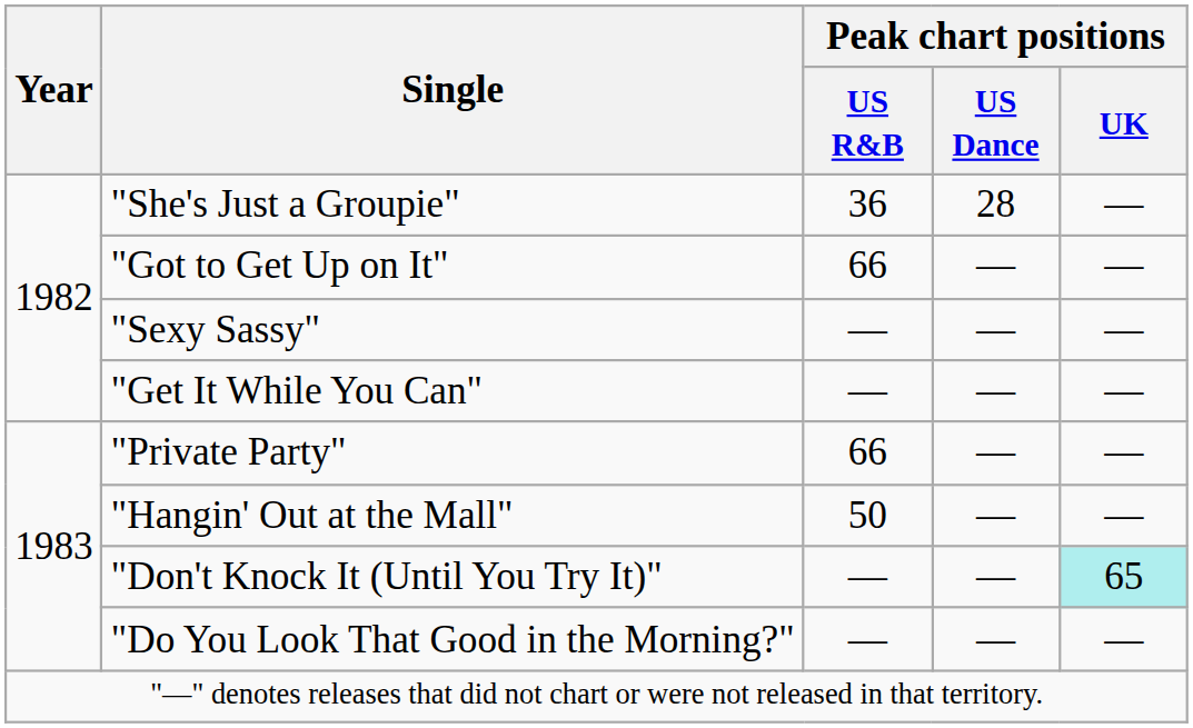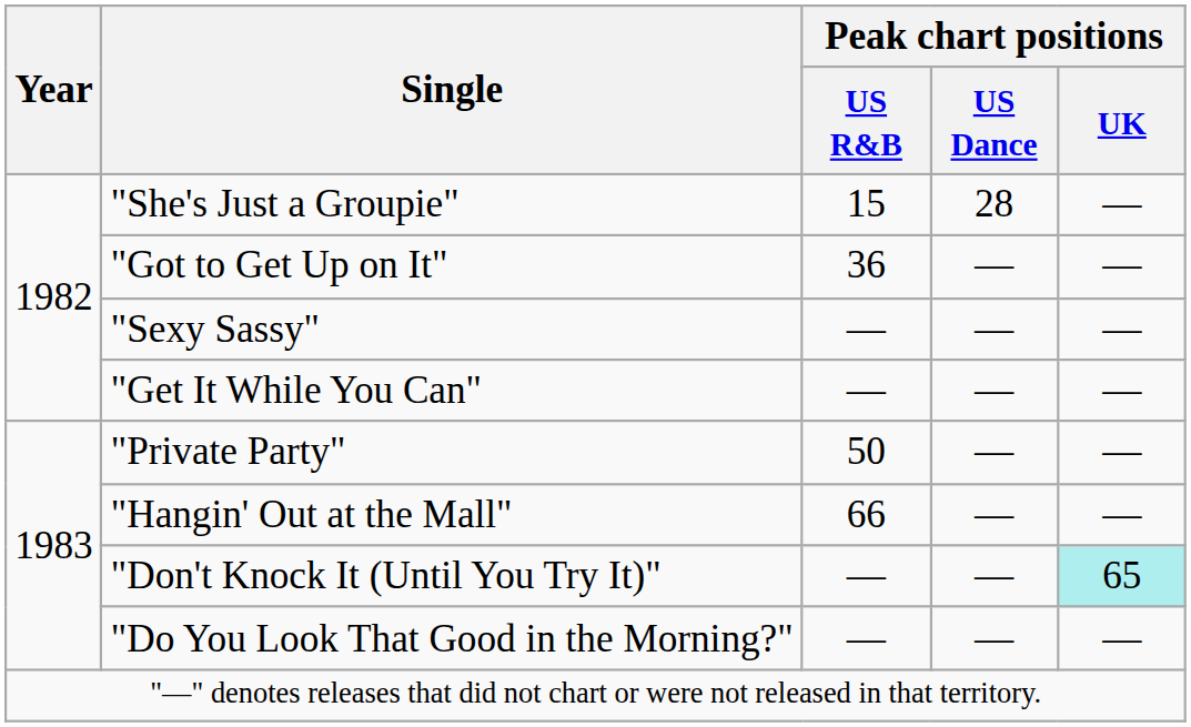 <table class="wikitable">
 <tr>
 <th scope="col" rowspan="2">Year</th>
 <th scope="col" rowspan="2">Single</th>
 <th scope="col" colspan="3">Peak chart positions</th>
 </tr>
 <tr>
 <th style="width:45px;"><small><a href='#'>US R&B</a></small><br></th>
 <th style="width:45px;"><small><a href='#'>US Dance</a></small><br></th>
 <th style="width:45px;"><small><a href='#'>UK</a></small><br></th>
 </tr>
 <tr>
 <td rowspan="4">1982</td>
 <td>"She's Just a Groupie"</td>
-<td align=center>36</td>
+<td align=center>15</td>
 <td align=center>28</td>
 <td align=center>―</td>
 </tr>
 <tr>
 <td>"Got to Get Up on It"</td>
-<td align=center>66</td>
+<td align=center>36</td>
 <td align=center>―</td>
 <td align=center>―</td>
 </tr>
 <tr>
 <td>"Sexy Sassy"</td>
 <td align=center>―</td>
 <td align=center>―</td>
 <td align=center>―</td>
 </tr>
 <tr>
 <td>"Get It While You Can"</td>
 <td align=center>―</td>
 <td align=center>―</td>
 <td align=center>―</td>
 </tr>
 <tr>
 <td rowspan="4">1983</td>
 <td>"Private Party"</td>
-<td align=center>66</td>
+<td align=center>50</td>
 <td align=center>―</td>
 <td align=center>―</td>
 </tr>
 <tr>
 <td>"Hangin' Out at the Mall"</td>
-<td align=center>50</td>
+<td align=center>66</td>
 <td align=center>―</td>
 <td align=center>―</td>
 </tr>
 <tr>
 <td>"Don't Knock It (Until You Try It)"</td>
 <td align=center>―</td>
 <td align=center>―</td>
 <td align=center style="background: paleturquoise;">65</td>
 </tr>
 <tr>
 <td>"Do You Look That Good in the Morning?"</td>
 <td align=center>―</td>
 <td align=center>―</td>
 <td align=center>―</td>
 </tr>
 <tr>
 <td colspan="6" style="text-align:center; font-size:9pt;">"—" denotes releases that did not chart or were not released in that territory.</td>
 </tr>
 </table>
